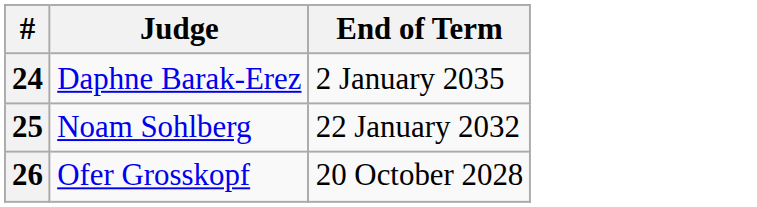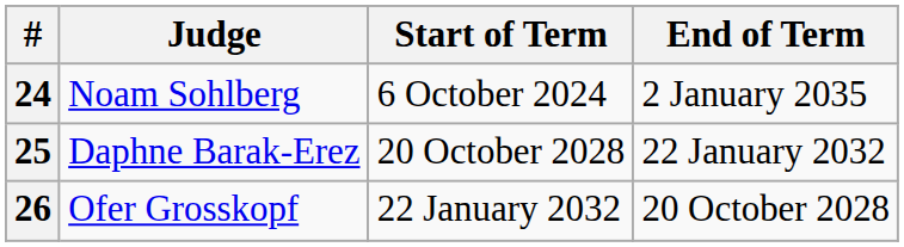 <table class="wikitable">
 <tr>
 <th>#</th>
 <th>Judge</th>
+<th>Start of Term</th>
 <th>End of Term</th>
 </tr>
 <tr>
 <th>24</th>
-<td><a href='#'>Daphne Barak-Erez</a></td>
+<td><a href='#'>Noam Sohlberg</a></td>
+<td>6 October 2024</td>
 <td>2 January 2035</td>
 </tr>
 <tr>
 <th>25</th>
-<td><a href='#'>Noam Sohlberg</a></td>
+<td><a href='#'>Daphne Barak-Erez</a></td>
+<td>20 October 2028</td>
 <td>22 January 2032</td>
 </tr>
 <tr>
 <th>26</th>
 <td><a href='#'>Ofer Grosskopf</a></td>
+<td>22 January 2032</td>
 <td>20 October 2028</td>
 </tr>
 </table>
